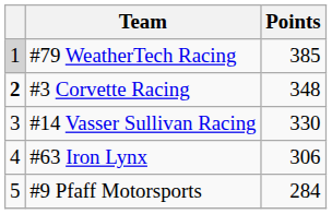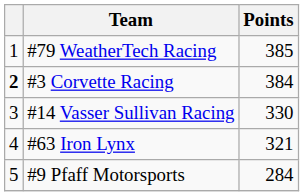 <table class="wikitable" style="font-size: 95%;">
 <tr>
 <th scope="col"></th>
 <th scope="col">Team</th>
 <th scope="col">Points</th>
 </tr>
 <tr>
-<td align=center style="background: lightgrey;">1</td>
+<td align=center>1</td>
 <td> #79 <a href='#'>WeatherTech Racing</a></td>
 <td align=right>385</td>
 </tr>
 <tr>
 <td align=center><strong>2</strong></td>
 <td> #3 <a href='#'>Corvette Racing</a></td>
-<td align=right>348</td>
+<td align=right>384</td>
 </tr>
 <tr>
 <td align=center>3</td>
 <td> #14 <a href='#'>Vasser Sullivan Racing</a></td>
 <td align=right>330</td>
 </tr>
 <tr>
 <td align=center>4</td>
 <td> #63 <a href='#'>Iron Lynx</a></td>
-<td align=right>306</td>
+<td align=right>321</td>
 </tr>
 <tr>
 <td align=center>5</td>
 <td> #9 Pfaff Motorsports</td>
 <td align=right>284</td>
 </tr>
 <tr>
 </tr>
 </table>
